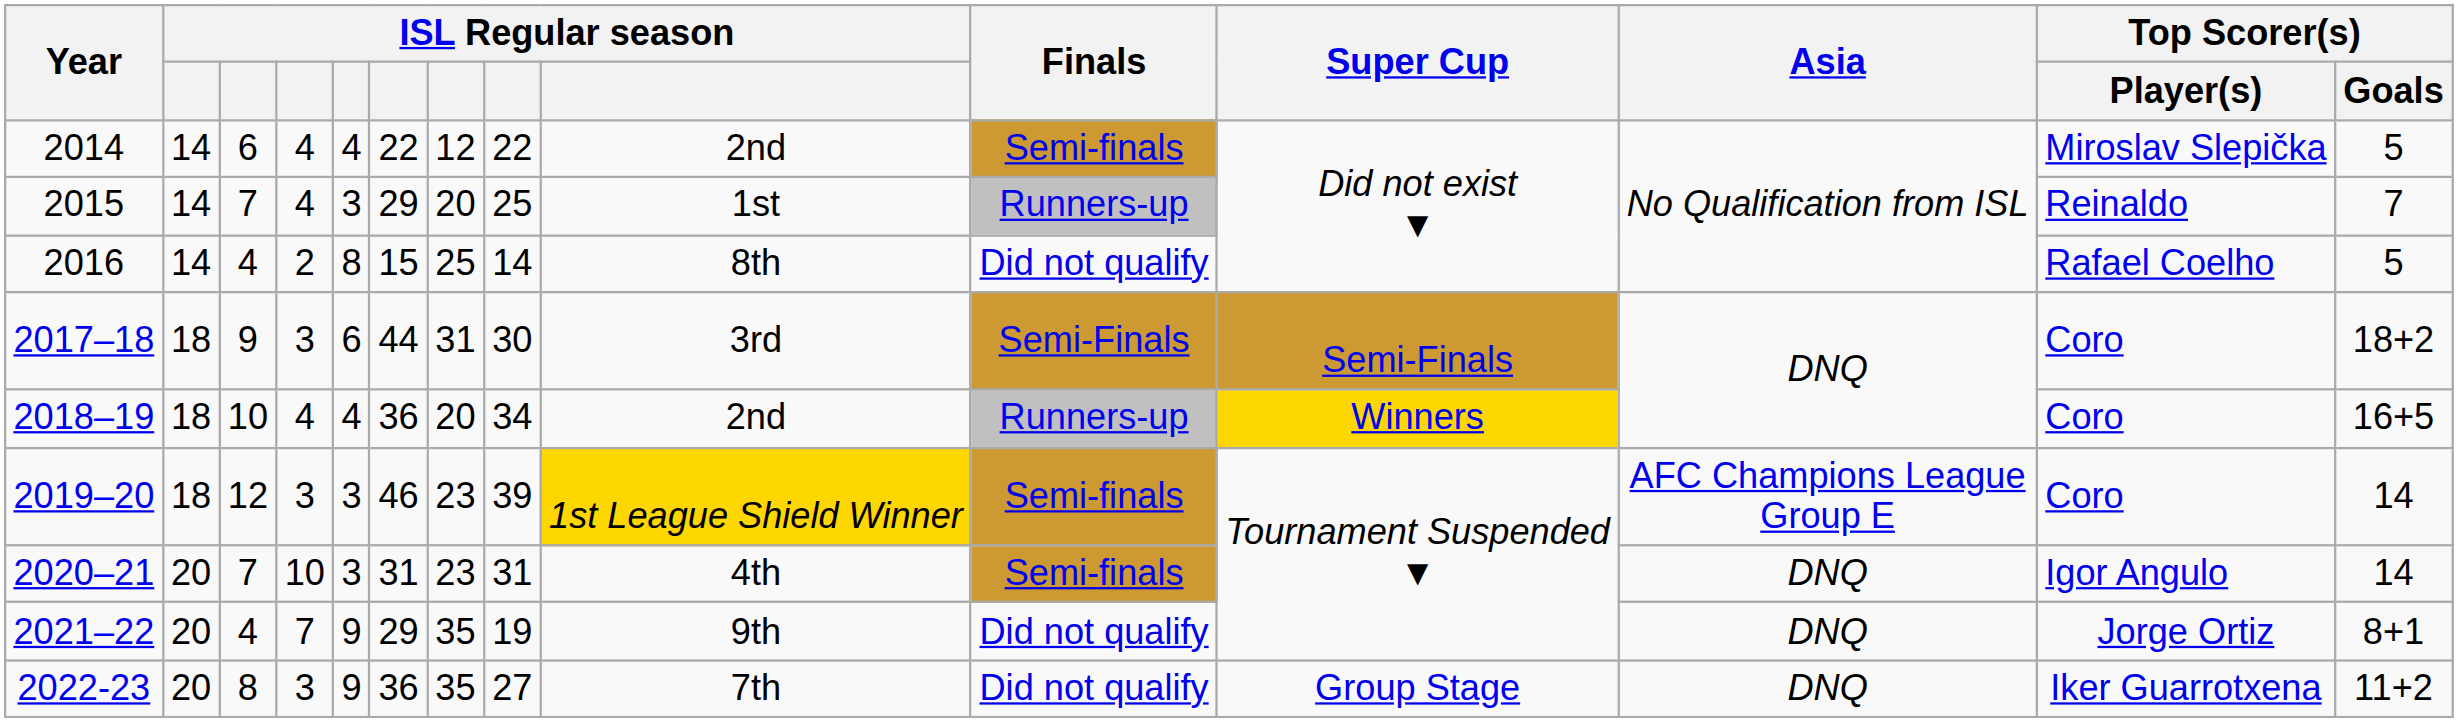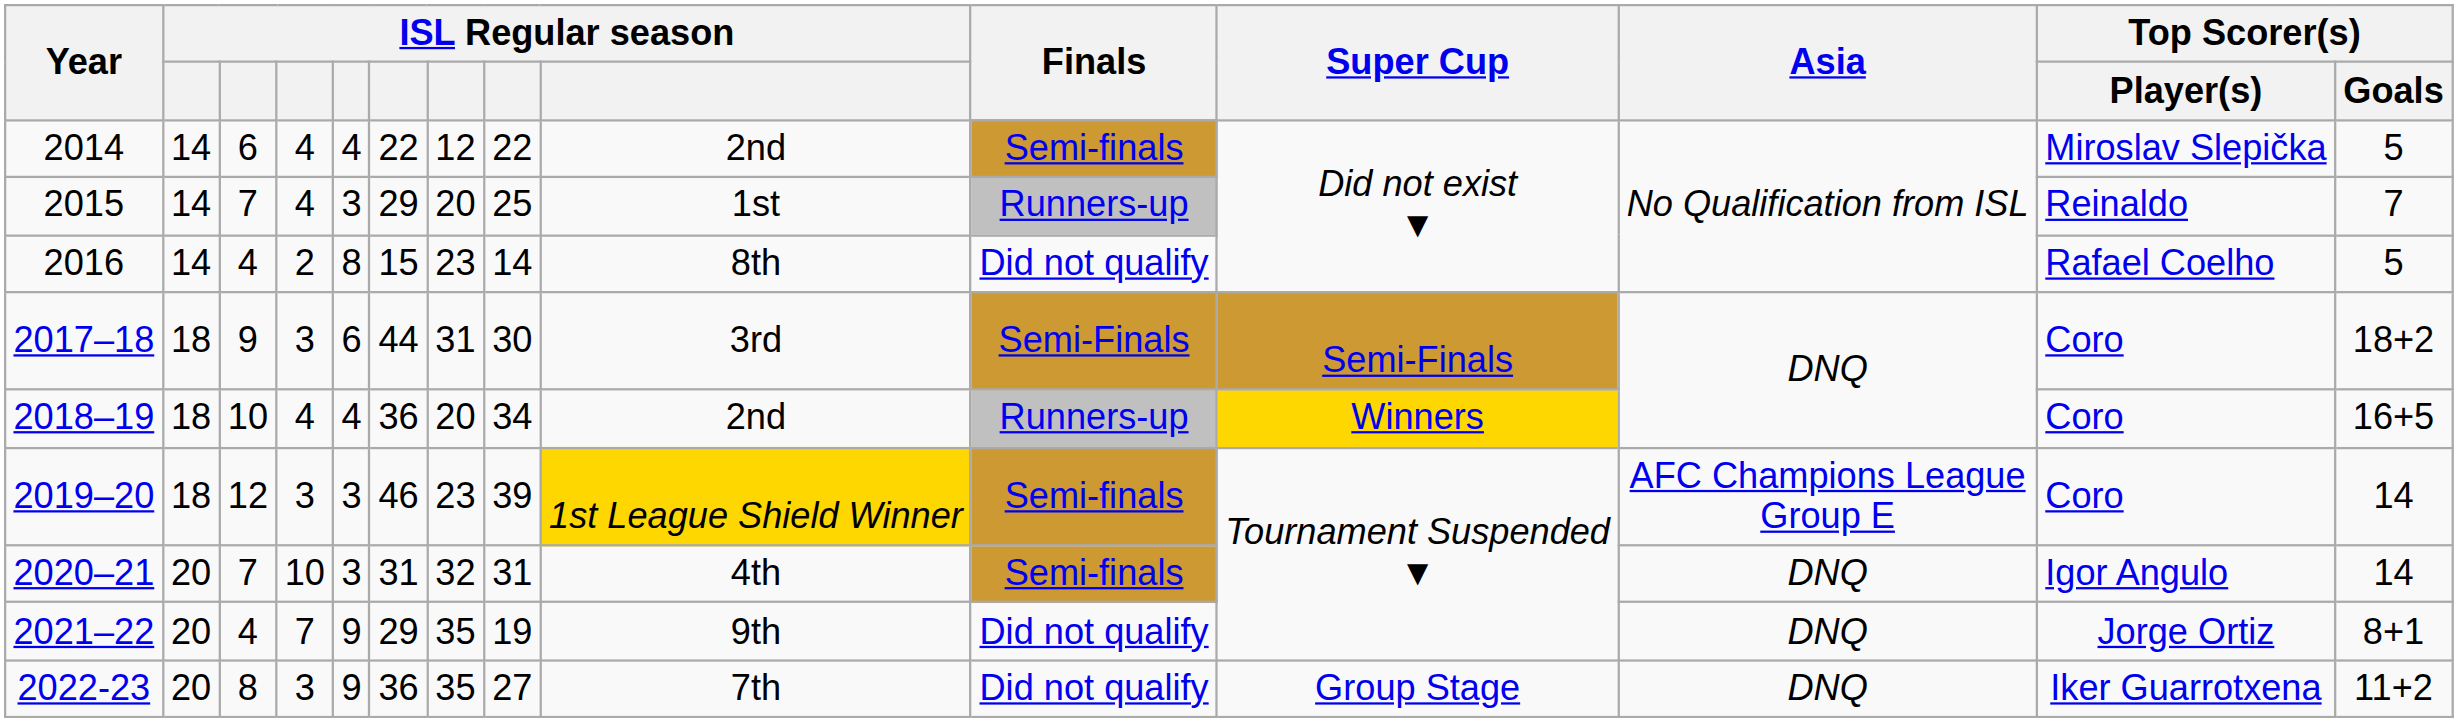 <table class="wikitable sortable" style="text-align: center">
 <tr>
 <th rowspan="2" scope="col">Year</th>
 <th colspan="8" class="unsortable"><a href='#'>ISL</a> Regular season</th>
 <th rowspan="2" scope="col" class="unsortable">Finals</th>
 <th rowspan="2" class="unsortable"><a href='#'>Super Cup</a></th>
 <th scope="col" rowspan=2 class="unsortable"><a href='#'>Asia</a></th>
 <th colspan="3" scope="col" class="unsortable">Top Scorer(s)</th>
 </tr>
 <tr>
 <th></th>
 <th></th>
 <th></th>
 <th></th>
 <th></th>
 <th></th>
 <th></th>
 <th></th>
 <th class="unsortable">Player(s)</th>
 <th class="unsortable">Goals</th>
 </tr>
 <tr>
 <td>2014</td>
 <td>14</td>
 <td>6</td>
 <td>4</td>
 <td>4</td>
 <td>22</td>
 <td>12</td>
 <td>22</td>
 <td>2nd</td>
 <td align=center bgcolor=#C93><a href='#'>Semi-finals</a></td>
 <td rowspan=3><em>Did not exist</em><br>▼</td>
 <td rowspan=3><em>No Qualification from ISL</em></td>
 <td align="left"> <a href='#'>Miroslav Slepička</a></td>
 <td>5</td>
 </tr>
 <tr>
 <td>2015</td>
 <td>14</td>
 <td>7</td>
 <td>4</td>
 <td>3</td>
 <td>29</td>
 <td>20</td>
 <td>25</td>
 <td>1st</td>
 <td align=center bgcolor=silver><a href='#'>Runners-up</a></td>
 <td align="left"> <a href='#'>Reinaldo</a></td>
 <td>7</td>
 </tr>
 <tr>
 <td>2016</td>
 <td>14</td>
 <td>4</td>
 <td>2</td>
 <td>8</td>
 <td>15</td>
-<td>25</td>
+<td>23</td>
 <td>14</td>
 <td>8th</td>
 <td><a href='#'>Did not qualify</a></td>
 <td align="left"> <a href='#'>Rafael Coelho</a></td>
 <td>5</td>
 </tr>
 <tr>
 <td><a href='#'>2017–18</a></td>
 <td>18</td>
 <td>9</td>
 <td>3</td>
 <td>6</td>
 <td>44</td>
 <td>31</td>
 <td>30</td>
 <td>3rd</td>
 <td align=center bgcolor=#C93><a href='#'>Semi-Finals</a></td>
 <td align=center bgcolor=#C93><br><a href='#'>Semi-Finals</a></td>
 <td rowspan=2><em>DNQ</em></td>
 <td align="left"> <a href='#'>Coro</a></td>
 <td>18+2</td>
 </tr>
 <tr>
 <td><a href='#'>2018–19</a></td>
 <td>18</td>
 <td>10</td>
 <td>4</td>
 <td>4</td>
 <td>36</td>
 <td>20</td>
 <td>34</td>
 <td>2nd</td>
 <td align=center bgcolor=silver><a href='#'>Runners-up</a></td>
 <td align=center bgcolor=gold><a href='#'>Winners</a></td>
 <td align="left"> <a href='#'>Coro</a></td>
 <td>16+5</td>
 </tr>
 <tr>
 <td><a href='#'>2019–20</a></td>
 <td>18</td>
 <td>12</td>
 <td>3</td>
 <td>3</td>
 <td>46</td>
 <td>23</td>
 <td>39</td>
 <td align=center bgcolor=gold><br><em>1st League Shield Winner</em></td>
 <td align=center bgcolor=#C93><a href='#'>Semi-finals</a></td>
 <td rowspan=3><em>Tournament Suspended</em><br>▼</td>
 <td><a href='#'>AFC Champions League</a><br><a href='#'>Group E</a></td>
 <td align="left"> <a href='#'>Coro</a></td>
 <td>14</td>
 </tr>
 <tr>
 <td><a href='#'>2020–21</a></td>
 <td>20</td>
 <td>7</td>
 <td>10</td>
 <td>3</td>
 <td>31</td>
-<td>23</td>
+<td>32</td>
 <td>31</td>
 <td>4th</td>
 <td align=center bgcolor=#C93><a href='#'>Semi-finals</a></td>
 <td><em>DNQ</em></td>
 <td align="left"> <a href='#'>Igor Angulo</a></td>
 <td>14</td>
 </tr>
 <tr>
 <td><a href='#'>2021–22</a></td>
 <td>20</td>
 <td>4</td>
 <td>7</td>
 <td>9</td>
 <td>29</td>
 <td>35</td>
 <td>19</td>
 <td>9th</td>
 <td><a href='#'>Did not qualify</a></td>
 <td><em>DNQ</em></td>
 <td> <a href='#'>Jorge Ortiz</a></td>
 <td>8+1</td>
 </tr>
 <tr>
 <td><a href='#'>2022-23</a></td>
 <td>20</td>
 <td>8</td>
 <td>3</td>
 <td>9</td>
 <td>36</td>
 <td>35</td>
 <td>27</td>
 <td>7th</td>
 <td><a href='#'>Did not qualify</a></td>
 <td><a href='#'>Group Stage</a></td>
 <td><em>DNQ</em></td>
 <td> <a href='#'>Iker Guarrotxena</a></td>
 <td>11+2</td>
 </tr>
 </table>
